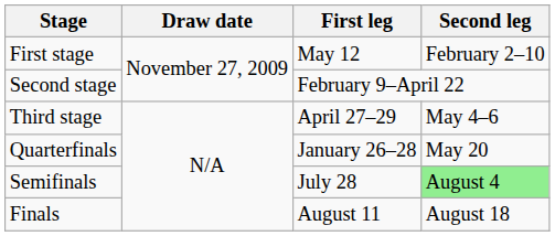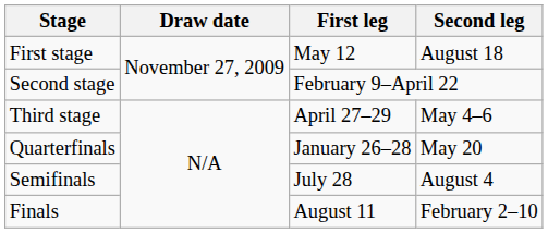 <table class="wikitable">
 <tr>
 <th>Stage</th>
 <th>Draw date</th>
 <th>First leg</th>
 <th>Second leg</th>
 </tr>
 <tr>
 <td>First stage</td>
 <td rowspan="2">November 27, 2009</td>
 <td>May 12</td>
-<td>February 2–10</td>
+<td>August 18</td>
 </tr>
 <tr>
 <td>Second stage</td>
 <td colspan="2">February 9–April 22</td>
 </tr>
 <tr>
 <td>Third stage</td>
 <td rowspan="4" align=center>N/A</td>
 <td>April 27–29</td>
 <td>May 4–6</td>
 </tr>
 <tr>
 <td>Quarterfinals</td>
 <td>January 26–28</td>
 <td>May 20</td>
 </tr>
 <tr>
 <td>Semifinals</td>
 <td>July 28</td>
-<td style="background: lightgreen;">August 4</td>
+<td>August 4</td>
 </tr>
 <tr>
 <td>Finals</td>
 <td>August 11</td>
-<td>August 18</td>
+<td>February 2–10</td>
 </tr>
 </table>
